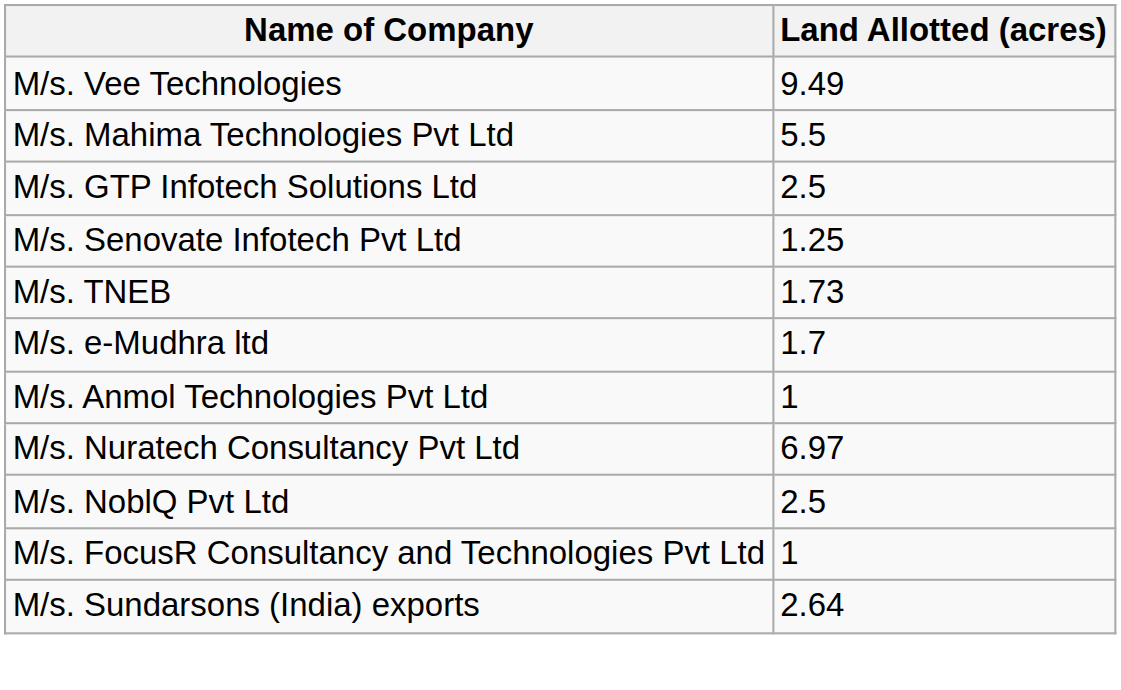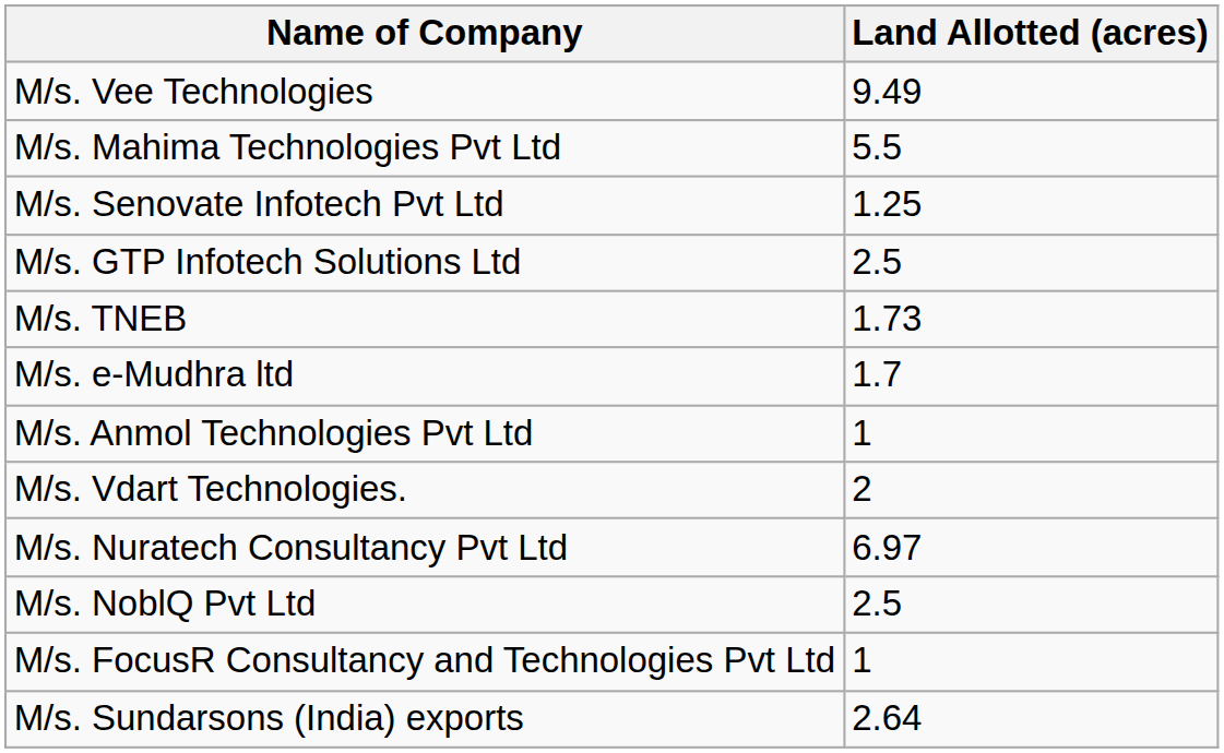 <table class="wikitable">
 <tr>
 <th>Name of Company</th>
 <th>Land Allotted (acres)</th>
 </tr>
 <tr>
 <td>M/s. Vee Technologies</td>
 <td>9.49</td>
 </tr>
 <tr>
 <td>M/s. Mahima Technologies Pvt Ltd</td>
 <td>5.5</td>
 </tr>
 <tr>
+<td>M/s. Senovate Infotech Pvt Ltd</td>
+<td>1.25</td>
+</tr>
+<tr>
 <td>M/s. GTP Infotech Solutions Ltd</td>
 <td>2.5</td>
-</tr>
-<tr>
-<td>M/s. Senovate Infotech Pvt Ltd</td>
-<td>1.25</td>
 </tr>
 <tr>
 <td>M/s. TNEB</td>
 <td>1.73</td>
 </tr>
 <tr>
 <td>M/s. e-Mudhra ltd</td>
 <td>1.7</td>
 </tr>
 <tr>
 <td>M/s. Anmol Technologies Pvt Ltd</td>
 <td>1</td>
+</tr>
+<tr>
+<td>M/s. Vdart Technologies.</td>
+<td>2</td>
 </tr>
 <tr>
 <td>M/s. Nuratech Consultancy Pvt Ltd</td>
 <td>6.97</td>
 </tr>
 <tr>
 <td>M/s. NoblQ Pvt Ltd</td>
 <td>2.5</td>
 </tr>
 <tr>
 <td>M/s. FocusR Consultancy and Technologies Pvt Ltd</td>
 <td>1</td>
 </tr>
 <tr>
 <td>M/s. Sundarsons (India) exports</td>
 <td>2.64</td>
 </tr>
 </table>
